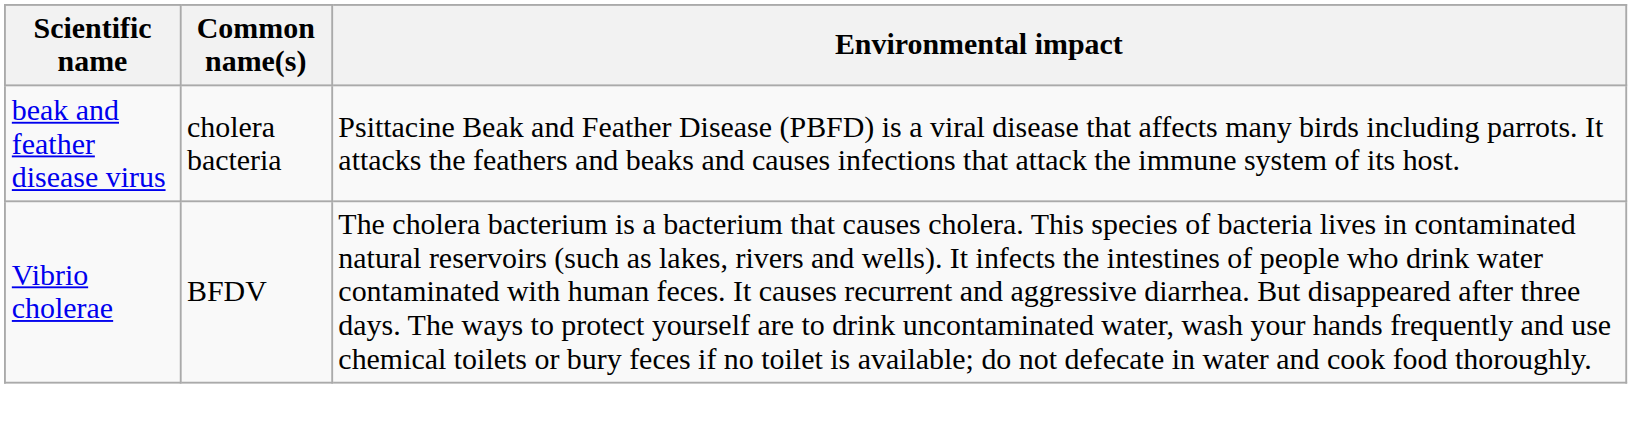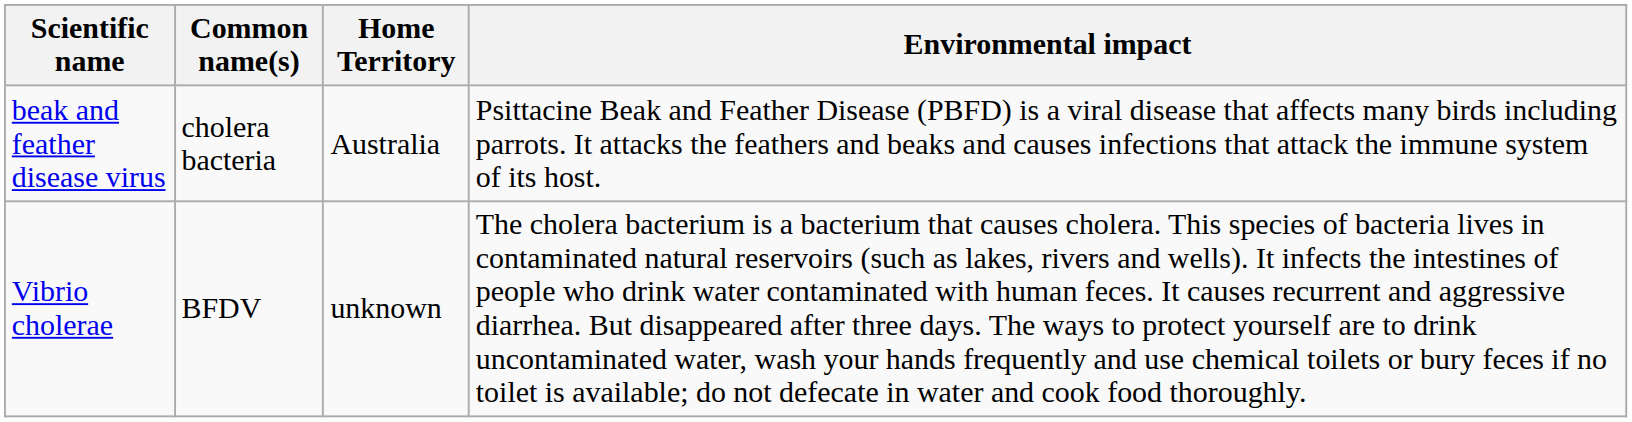 <table class="wikitable">
 <tr>
 <th>Scientific name</th>
 <th>Common name(s)</th>
+<th>Home Territory</th>
 <th>Environmental impact</th>
 </tr>
 <tr>
 <td><a href='#'>beak and feather disease virus</a></td>
 <td>cholera bacteria</td>
+<td>Australia</td>
 <td>Psittacine Beak and Feather Disease (PBFD) is a viral disease that affects many birds including parrots. It attacks the feathers and beaks and causes infections that attack the immune system of its host.</td>
 </tr>
 <tr>
 <td><a href='#'>Vibrio cholerae</a></td>
 <td>BFDV</td>
+<td>unknown</td>
 <td>The cholera bacterium is a bacterium that causes cholera. This species of bacteria lives in contaminated natural reservoirs (such as lakes, rivers and wells). It infects the intestines of people who drink water contaminated with human feces. It causes recurrent and aggressive diarrhea. But disappeared after three days. The ways to protect yourself are to drink uncontaminated water, wash your hands frequently and use chemical toilets or bury feces if no toilet is available; do not defecate in water and cook food thoroughly.</td>
 </tr>
 </table>
